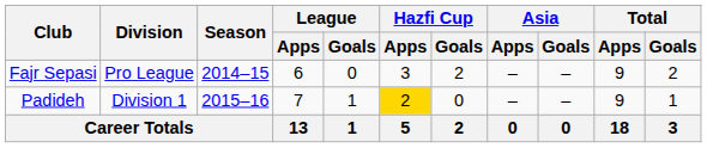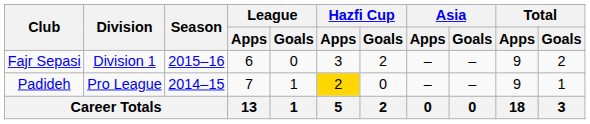 <table class="wikitable" style="text-align: center;">
 <tr>
 <th rowspan="2">Club</th>
 <th rowspan="2">Division</th>
 <th rowspan="2">Season</th>
 <th colspan="2">League</th>
 <th colspan="2"><a href='#'>Hazfi Cup</a></th>
 <th colspan="2"><a href='#'>Asia</a></th>
 <th colspan="2">Total</th>
 </tr>
 <tr>
 <th>Apps</th>
 <th>Goals</th>
 <th>Apps</th>
 <th>Goals</th>
 <th>Apps</th>
 <th>Goals</th>
 <th>Apps</th>
 <th>Goals</th>
 </tr>
 <tr>
 <td><a href='#'>Fajr Sepasi</a></td>
-<td><a href='#'>Pro League</a></td>
-<td><a href='#'>2014–15</a></td>
+<td><a href='#'>Division 1</a></td>
+<td><a href='#'>2015–16</a></td>
 <td>6</td>
 <td>0</td>
 <td>3</td>
 <td>2</td>
 <td>–</td>
 <td>–</td>
 <td>9</td>
 <td>2</td>
 </tr>
 <tr>
 <td><a href='#'>Padideh</a></td>
-<td><a href='#'>Division 1</a></td>
-<td><a href='#'>2015–16</a></td>
+<td><a href='#'>Pro League</a></td>
+<td><a href='#'>2014–15</a></td>
 <td>7</td>
 <td>1</td>
 <td style="background: gold;">2</td>
 <td>0</td>
 <td>–</td>
 <td>–</td>
 <td>9</td>
 <td>1</td>
 </tr>
 <tr>
 <th colspan=3>Career Totals</th>
 <th>13</th>
 <th>1</th>
 <th>5</th>
 <th>2</th>
 <th>0</th>
 <th>0</th>
 <th>18</th>
 <th>3</th>
 </tr>
 </table>
